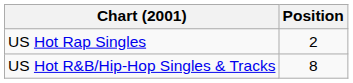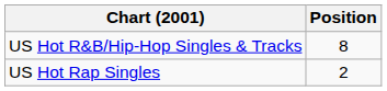 <table class="wikitable">
 <tr>
 <th>Chart (2001)</th>
 <th>Position</th>
 </tr>
 <tr>
+<td>US <a href='#'>Hot R&B/Hip-Hop Singles & Tracks</a></td>
+<td align="center">8</td>
+</tr>
+<tr>
 <td>US <a href='#'>Hot Rap Singles</a></td>
 <td align="center">2</td>
 </tr>
-<tr>
-<td>US <a href='#'>Hot R&B/Hip-Hop Singles & Tracks</a></td>
-<td align="center">8</td>
-</tr>
 </table>
